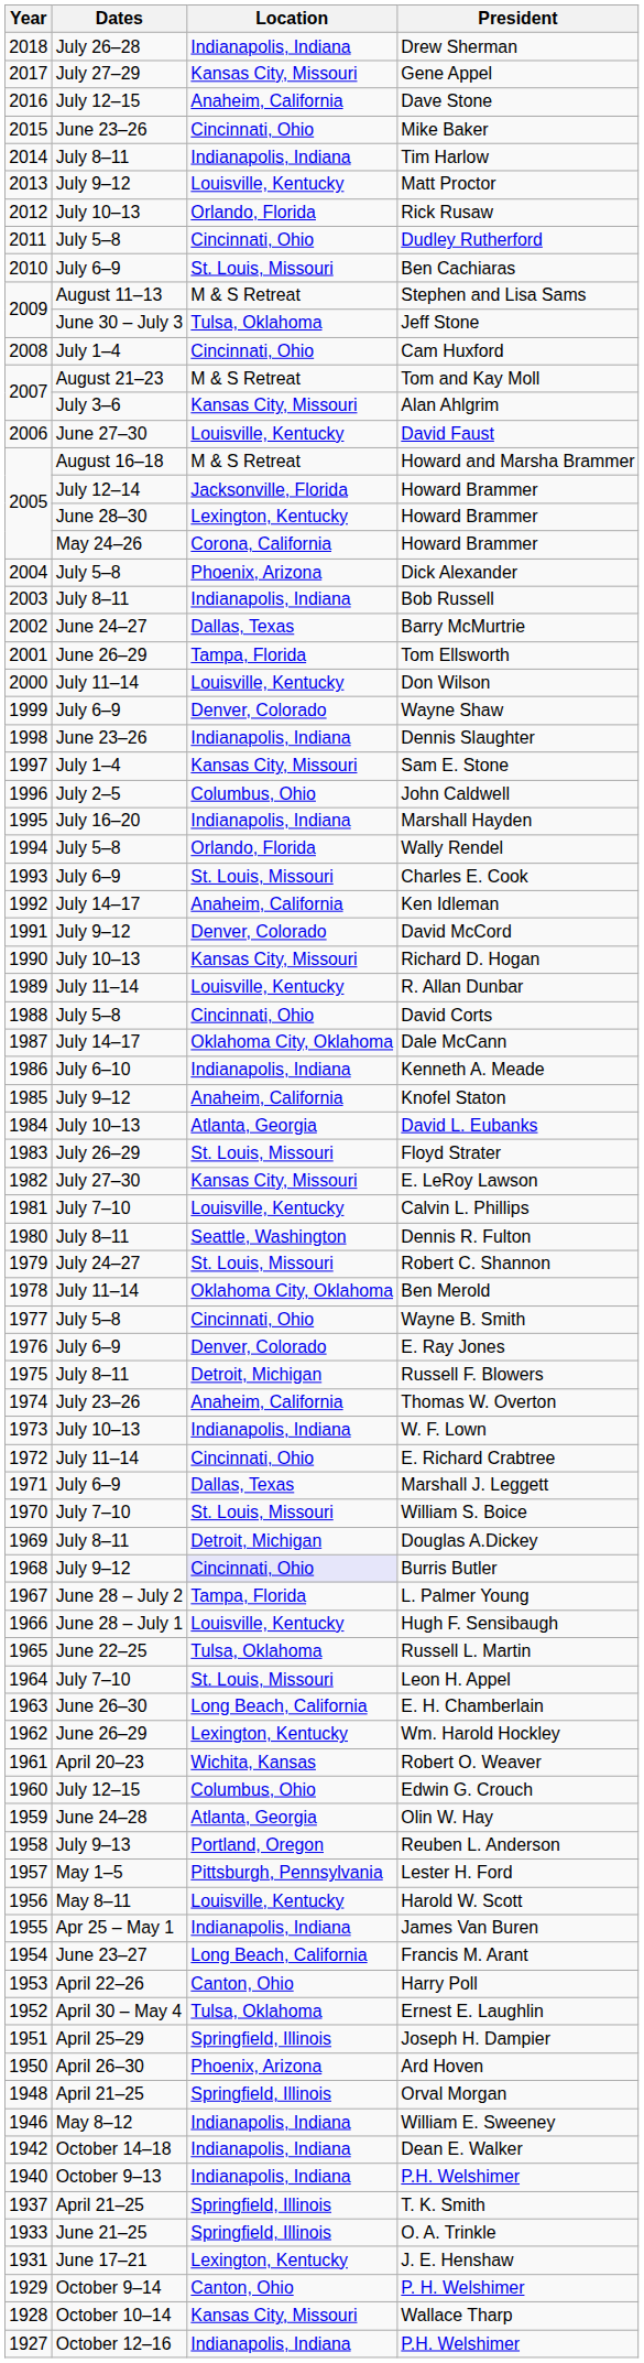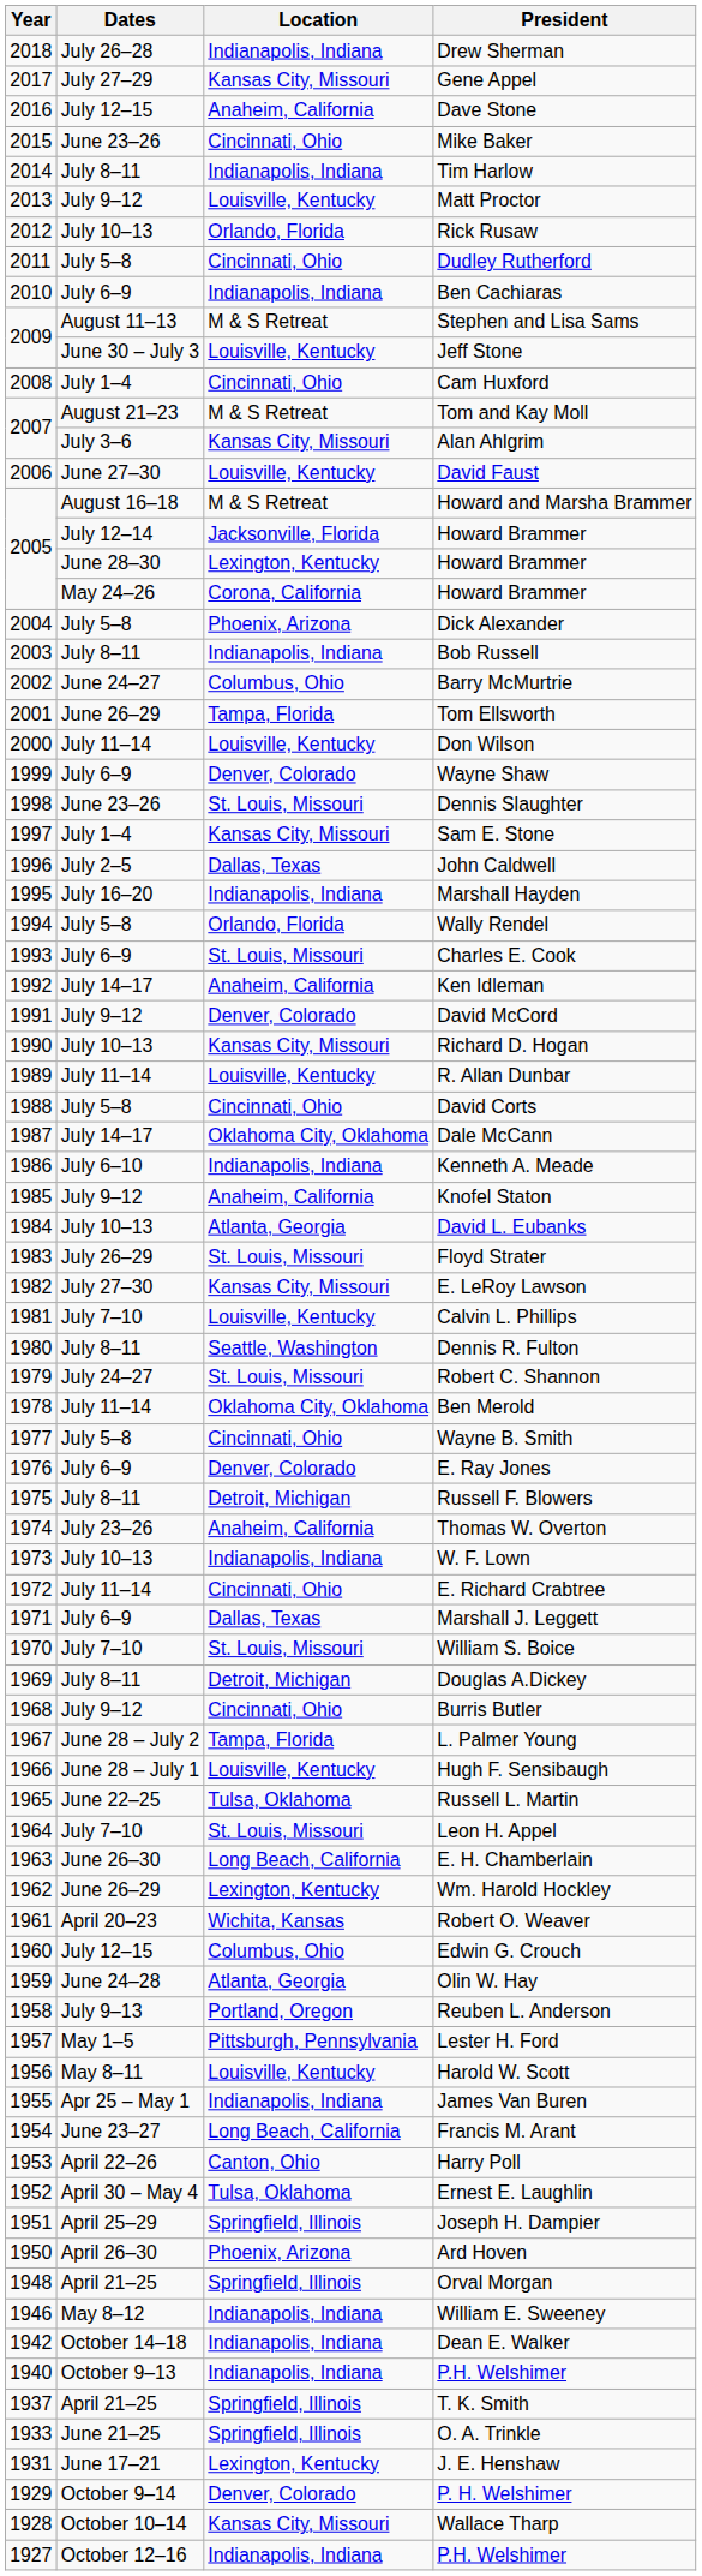 <table class="wikitable">
 <tr>
 <th>Year</th>
 <th>Dates</th>
 <th>Location</th>
 <th>President</th>
 </tr>
 <tr>
 <td>2018</td>
 <td>July 26–28</td>
 <td><a href='#'>Indianapolis, Indiana</a></td>
 <td>Drew Sherman</td>
 </tr>
 <tr>
 <td>2017</td>
 <td>July 27–29</td>
 <td><a href='#'>Kansas City, Missouri</a></td>
 <td>Gene Appel</td>
 </tr>
 <tr>
 <td>2016</td>
 <td>July 12–15</td>
 <td><a href='#'>Anaheim, California</a></td>
 <td>Dave Stone</td>
 </tr>
 <tr>
 <td>2015</td>
 <td>June 23–26</td>
 <td><a href='#'>Cincinnati, Ohio</a></td>
 <td>Mike Baker</td>
 </tr>
 <tr>
 <td>2014</td>
 <td>July 8–11</td>
 <td><a href='#'>Indianapolis, Indiana</a></td>
 <td>Tim Harlow</td>
 </tr>
 <tr>
 <td>2013</td>
 <td>July 9–12</td>
 <td><a href='#'>Louisville, Kentucky</a></td>
 <td>Matt Proctor</td>
 </tr>
 <tr>
 <td>2012</td>
 <td>July 10–13</td>
 <td><a href='#'>Orlando, Florida</a></td>
 <td>Rick Rusaw</td>
 </tr>
 <tr>
 <td>2011</td>
 <td>July 5–8</td>
 <td><a href='#'>Cincinnati, Ohio</a></td>
 <td><a href='#'>Dudley Rutherford</a></td>
 </tr>
 <tr>
 <td>2010</td>
 <td>July 6–9</td>
-<td><a href='#'>St. Louis, Missouri</a></td>
+<td><a href='#'>Indianapolis, Indiana</a></td>
 <td>Ben Cachiaras</td>
 </tr>
 <tr>
 <td rowspan=2>2009</td>
 <td>August 11–13</td>
 <td>M & S Retreat</td>
 <td>Stephen and Lisa Sams</td>
 </tr>
 <tr>
 <td>June 30 – July 3</td>
-<td><a href='#'>Tulsa, Oklahoma</a></td>
+<td><a href='#'>Louisville, Kentucky</a></td>
 <td>Jeff Stone</td>
 </tr>
 <tr>
 <td>2008</td>
 <td>July 1–4</td>
 <td><a href='#'>Cincinnati, Ohio</a></td>
 <td>Cam Huxford</td>
 </tr>
 <tr>
 <td rowspan=2>2007</td>
 <td>August 21–23</td>
 <td>M & S Retreat</td>
 <td>Tom and Kay Moll</td>
 </tr>
 <tr>
 <td>July 3–6</td>
 <td><a href='#'>Kansas City, Missouri</a></td>
 <td>Alan Ahlgrim</td>
 </tr>
 <tr>
 <td>2006</td>
 <td>June 27–30</td>
 <td><a href='#'>Louisville, Kentucky</a></td>
 <td><a href='#'>David Faust</a></td>
 </tr>
 <tr>
 <td rowspan=4>2005</td>
 <td>August 16–18</td>
 <td>M & S Retreat</td>
 <td>Howard and Marsha Brammer</td>
 </tr>
 <tr>
 <td>July 12–14</td>
 <td><a href='#'>Jacksonville, Florida</a></td>
 <td>Howard Brammer</td>
 </tr>
 <tr>
 <td>June 28–30</td>
 <td><a href='#'>Lexington, Kentucky</a></td>
 <td>Howard Brammer</td>
 </tr>
 <tr>
 <td>May 24–26</td>
 <td><a href='#'>Corona, California</a></td>
 <td>Howard Brammer</td>
 </tr>
 <tr>
 <td>2004</td>
 <td>July 5–8</td>
 <td><a href='#'>Phoenix, Arizona</a></td>
 <td>Dick Alexander</td>
 </tr>
 <tr>
 <td>2003</td>
 <td>July 8–11</td>
 <td><a href='#'>Indianapolis, Indiana</a></td>
 <td>Bob Russell</td>
 </tr>
 <tr>
 <td>2002</td>
 <td>June 24–27</td>
-<td><a href='#'>Dallas, Texas</a></td>
+<td><a href='#'>Columbus, Ohio</a></td>
 <td>Barry McMurtrie</td>
 </tr>
 <tr>
 <td>2001</td>
 <td>June 26–29</td>
 <td><a href='#'>Tampa, Florida</a></td>
 <td>Tom Ellsworth</td>
 </tr>
 <tr>
 <td>2000</td>
 <td>July 11–14</td>
 <td><a href='#'>Louisville, Kentucky</a></td>
 <td>Don Wilson</td>
 </tr>
 <tr>
 <td>1999</td>
 <td>July 6–9</td>
 <td><a href='#'>Denver, Colorado</a></td>
 <td>Wayne Shaw</td>
 </tr>
 <tr>
 <td>1998</td>
 <td>June 23–26</td>
-<td><a href='#'>Indianapolis, Indiana</a></td>
+<td><a href='#'>St. Louis, Missouri</a></td>
 <td>Dennis Slaughter</td>
 </tr>
 <tr>
 <td>1997</td>
 <td>July 1–4</td>
 <td><a href='#'>Kansas City, Missouri</a></td>
 <td>Sam E. Stone</td>
 </tr>
 <tr>
 <td>1996</td>
 <td>July 2–5</td>
-<td><a href='#'>Columbus, Ohio</a></td>
+<td><a href='#'>Dallas, Texas</a></td>
 <td>John Caldwell</td>
 </tr>
 <tr>
 <td>1995</td>
 <td>July 16–20</td>
 <td><a href='#'>Indianapolis, Indiana</a></td>
 <td>Marshall Hayden</td>
 </tr>
 <tr>
 <td>1994</td>
 <td>July 5–8</td>
 <td><a href='#'>Orlando, Florida</a></td>
 <td>Wally Rendel</td>
 </tr>
 <tr>
 <td>1993</td>
 <td>July 6–9</td>
 <td><a href='#'>St. Louis, Missouri</a></td>
 <td>Charles E. Cook</td>
 </tr>
 <tr>
 <td>1992</td>
 <td>July 14–17</td>
 <td><a href='#'>Anaheim, California</a></td>
 <td>Ken Idleman</td>
 </tr>
 <tr>
 <td>1991</td>
 <td>July 9–12</td>
 <td><a href='#'>Denver, Colorado</a></td>
 <td>David McCord</td>
 </tr>
 <tr>
 <td>1990</td>
 <td>July 10–13</td>
 <td><a href='#'>Kansas City, Missouri</a></td>
 <td>Richard D. Hogan</td>
 </tr>
 <tr>
 <td>1989</td>
 <td>July 11–14</td>
 <td><a href='#'>Louisville, Kentucky</a></td>
 <td>R. Allan Dunbar</td>
 </tr>
 <tr>
 <td>1988</td>
 <td>July 5–8</td>
 <td><a href='#'>Cincinnati, Ohio</a></td>
 <td>David Corts</td>
 </tr>
 <tr>
 <td>1987</td>
 <td>July 14–17</td>
 <td><a href='#'>Oklahoma City, Oklahoma</a></td>
 <td>Dale McCann</td>
 </tr>
 <tr>
 <td>1986</td>
 <td>July 6–10</td>
 <td><a href='#'>Indianapolis, Indiana</a></td>
 <td>Kenneth A. Meade</td>
 </tr>
 <tr>
 <td>1985</td>
 <td>July 9–12</td>
 <td><a href='#'>Anaheim, California</a></td>
 <td>Knofel Staton</td>
 </tr>
 <tr>
 <td>1984</td>
 <td>July 10–13</td>
 <td><a href='#'>Atlanta, Georgia</a></td>
 <td><a href='#'>David L. Eubanks</a></td>
 </tr>
 <tr>
 <td>1983</td>
 <td>July 26–29</td>
 <td><a href='#'>St. Louis, Missouri</a></td>
 <td>Floyd Strater</td>
 </tr>
 <tr>
 <td>1982</td>
 <td>July 27–30</td>
 <td><a href='#'>Kansas City, Missouri</a></td>
 <td>E. LeRoy Lawson</td>
 </tr>
 <tr>
 <td>1981</td>
 <td>July 7–10</td>
 <td><a href='#'>Louisville, Kentucky</a></td>
 <td>Calvin L. Phillips</td>
 </tr>
 <tr>
 <td>1980</td>
 <td>July 8–11</td>
 <td><a href='#'>Seattle, Washington</a></td>
 <td>Dennis R. Fulton</td>
 </tr>
 <tr>
 <td>1979</td>
 <td>July 24–27</td>
 <td><a href='#'>St. Louis, Missouri</a></td>
 <td>Robert C. Shannon</td>
 </tr>
 <tr>
 <td>1978</td>
 <td>July 11–14</td>
 <td><a href='#'>Oklahoma City, Oklahoma</a></td>
 <td>Ben Merold</td>
 </tr>
 <tr>
 <td>1977</td>
 <td>July 5–8</td>
 <td><a href='#'>Cincinnati, Ohio</a></td>
 <td>Wayne B. Smith</td>
 </tr>
 <tr>
 <td>1976</td>
 <td>July 6–9</td>
 <td><a href='#'>Denver, Colorado</a></td>
 <td>E. Ray Jones</td>
 </tr>
 <tr>
 <td>1975</td>
 <td>July 8–11</td>
 <td><a href='#'>Detroit, Michigan</a></td>
 <td>Russell F. Blowers</td>
 </tr>
 <tr>
 <td>1974</td>
 <td>July 23–26</td>
 <td><a href='#'>Anaheim, California</a></td>
 <td>Thomas W. Overton</td>
 </tr>
 <tr>
 <td>1973</td>
 <td>July 10–13</td>
 <td><a href='#'>Indianapolis, Indiana</a></td>
 <td>W. F. Lown</td>
 </tr>
 <tr>
 <td>1972</td>
 <td>July 11–14</td>
 <td><a href='#'>Cincinnati, Ohio</a></td>
 <td>E. Richard Crabtree</td>
 </tr>
 <tr>
 <td>1971</td>
 <td>July 6–9</td>
 <td><a href='#'>Dallas, Texas</a></td>
 <td>Marshall J. Leggett</td>
 </tr>
 <tr>
 <td>1970</td>
 <td>July 7–10</td>
 <td><a href='#'>St. Louis, Missouri</a></td>
 <td>William S. Boice</td>
 </tr>
 <tr>
 <td>1969</td>
 <td>July 8–11</td>
 <td><a href='#'>Detroit, Michigan</a></td>
 <td>Douglas A.Dickey</td>
 </tr>
 <tr>
 <td>1968</td>
 <td>July 9–12</td>
-<td style="background: lavender;"><a href='#'>Cincinnati, Ohio</a></td>
+<td><a href='#'>Cincinnati, Ohio</a></td>
 <td>Burris Butler</td>
 </tr>
 <tr>
 <td>1967</td>
 <td>June 28 – July 2</td>
 <td><a href='#'>Tampa, Florida</a></td>
 <td>L. Palmer Young</td>
 </tr>
 <tr>
 <td>1966</td>
 <td>June 28 – July 1</td>
 <td><a href='#'>Louisville, Kentucky</a></td>
 <td>Hugh F. Sensibaugh</td>
 </tr>
 <tr>
 <td>1965</td>
 <td>June 22–25</td>
 <td><a href='#'>Tulsa, Oklahoma</a></td>
 <td>Russell L. Martin</td>
 </tr>
 <tr>
 <td>1964</td>
 <td>July 7–10</td>
 <td><a href='#'>St. Louis, Missouri</a></td>
 <td>Leon H. Appel</td>
 </tr>
 <tr>
 <td>1963</td>
 <td>June 26–30</td>
 <td><a href='#'>Long Beach, California</a></td>
 <td>E. H. Chamberlain</td>
 </tr>
 <tr>
 <td>1962</td>
 <td>June 26–29</td>
 <td><a href='#'>Lexington, Kentucky</a></td>
 <td>Wm. Harold Hockley</td>
 </tr>
 <tr>
 <td>1961</td>
 <td>April 20–23</td>
 <td><a href='#'>Wichita, Kansas</a></td>
 <td>Robert O. Weaver</td>
 </tr>
 <tr>
 <td>1960</td>
 <td>July 12–15</td>
 <td><a href='#'>Columbus, Ohio</a></td>
 <td>Edwin G. Crouch</td>
 </tr>
 <tr>
 <td>1959</td>
 <td>June 24–28</td>
 <td><a href='#'>Atlanta, Georgia</a></td>
 <td>Olin W. Hay</td>
 </tr>
 <tr>
 <td>1958</td>
 <td>July 9–13</td>
 <td><a href='#'>Portland, Oregon</a></td>
 <td>Reuben L. Anderson</td>
 </tr>
 <tr>
 <td>1957</td>
 <td>May 1–5</td>
 <td><a href='#'>Pittsburgh, Pennsylvania</a></td>
 <td>Lester H. Ford</td>
 </tr>
 <tr>
 <td>1956</td>
 <td>May 8–11</td>
 <td><a href='#'>Louisville, Kentucky</a></td>
 <td>Harold W. Scott</td>
 </tr>
 <tr>
 <td>1955</td>
 <td>Apr 25 – May 1</td>
 <td><a href='#'>Indianapolis, Indiana</a></td>
 <td>James Van Buren</td>
 </tr>
 <tr>
 <td>1954</td>
 <td>June 23–27</td>
 <td><a href='#'>Long Beach, California</a></td>
 <td>Francis M. Arant</td>
 </tr>
 <tr>
 <td>1953</td>
 <td>April 22–26</td>
 <td><a href='#'>Canton, Ohio</a></td>
 <td>Harry Poll</td>
 </tr>
 <tr>
 <td>1952</td>
 <td>April 30 – May 4</td>
 <td><a href='#'>Tulsa, Oklahoma</a></td>
 <td>Ernest E. Laughlin</td>
 </tr>
 <tr>
 <td>1951</td>
 <td>April 25–29</td>
 <td><a href='#'>Springfield, Illinois</a></td>
 <td>Joseph H. Dampier</td>
 </tr>
 <tr>
 <td>1950</td>
 <td>April 26–30</td>
 <td><a href='#'>Phoenix, Arizona</a></td>
 <td>Ard Hoven</td>
 </tr>
 <tr>
 <td>1948</td>
 <td>April 21–25</td>
 <td><a href='#'>Springfield, Illinois</a></td>
 <td>Orval Morgan</td>
 </tr>
 <tr>
 <td>1946</td>
 <td>May 8–12</td>
 <td><a href='#'>Indianapolis, Indiana</a></td>
 <td>William E. Sweeney</td>
 </tr>
 <tr>
 <td>1942</td>
 <td>October 14–18</td>
 <td><a href='#'>Indianapolis, Indiana</a></td>
 <td>Dean E. Walker</td>
 </tr>
 <tr>
 <td>1940</td>
 <td>October 9–13</td>
 <td><a href='#'>Indianapolis, Indiana</a></td>
 <td><a href='#'>P.H. Welshimer</a></td>
 </tr>
 <tr>
 <td>1937</td>
 <td>April 21–25</td>
 <td><a href='#'>Springfield, Illinois</a></td>
 <td>T. K. Smith</td>
 </tr>
 <tr>
 <td>1933</td>
 <td>June 21–25</td>
 <td><a href='#'>Springfield, Illinois</a></td>
 <td>O. A. Trinkle</td>
 </tr>
 <tr>
 <td>1931</td>
 <td>June 17–21</td>
 <td><a href='#'>Lexington, Kentucky</a></td>
 <td>J. E. Henshaw</td>
 </tr>
 <tr>
 <td>1929</td>
 <td>October 9–14</td>
-<td><a href='#'>Canton, Ohio</a></td>
+<td><a href='#'>Denver, Colorado</a></td>
 <td><a href='#'>P. H. Welshimer</a></td>
 </tr>
 <tr>
 <td>1928</td>
 <td>October 10–14</td>
 <td><a href='#'>Kansas City, Missouri</a></td>
 <td>Wallace Tharp</td>
 </tr>
 <tr>
 <td>1927</td>
 <td>October 12–16</td>
 <td><a href='#'>Indianapolis, Indiana</a></td>
 <td><a href='#'>P.H. Welshimer</a></td>
 </tr>
 </table>
